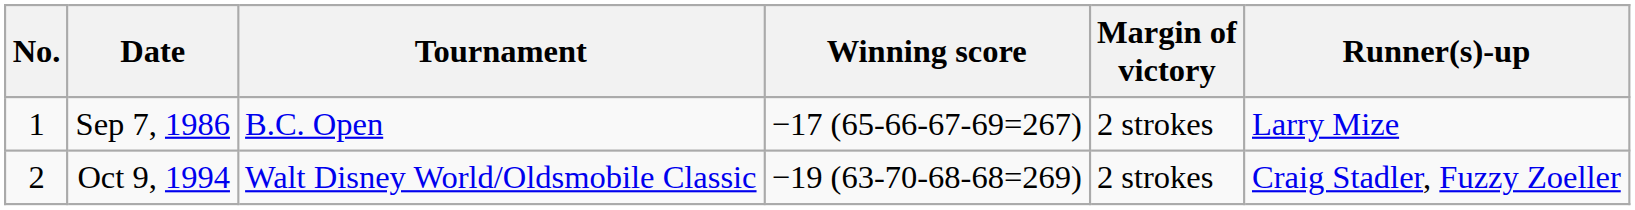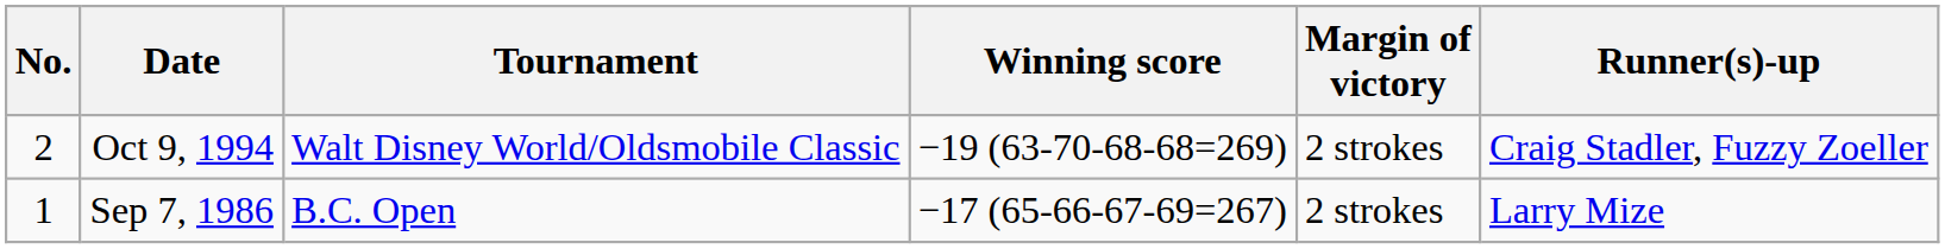 <table class="wikitable" style="font-size:95%;">
 <tr>
 <th>No.</th>
 <th>Date</th>
 <th>Tournament</th>
 <th>Winning score</th>
 <th>Margin of<br>victory</th>
 <th>Runner(s)-up</th>
 </tr>
 <tr>
+<td align=center>2</td>
+<td align=right>Oct 9, <a href='#'>1994</a></td>
+<td><a href='#'>Walt Disney World/Oldsmobile Classic</a></td>
+<td>−19 (63-70-68-68=269)</td>
+<td>2 strokes</td>
+<td> <a href='#'>Craig Stadler</a>,  <a href='#'>Fuzzy Zoeller</a></td>
+</tr>
+<tr>
 <td align=center>1</td>
 <td align=right>Sep 7, <a href='#'>1986</a></td>
 <td><a href='#'>B.C. Open</a></td>
 <td>−17 (65-66-67-69=267)</td>
 <td>2 strokes</td>
 <td> <a href='#'>Larry Mize</a></td>
 </tr>
-<tr>
-<td align=center>2</td>
-<td align=right>Oct 9, <a href='#'>1994</a></td>
-<td><a href='#'>Walt Disney World/Oldsmobile Classic</a></td>
-<td>−19 (63-70-68-68=269)</td>
-<td>2 strokes</td>
-<td> <a href='#'>Craig Stadler</a>,  <a href='#'>Fuzzy Zoeller</a></td>
-</tr>
 </table>
